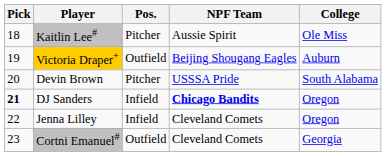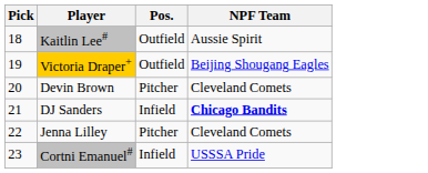 <table class="wikitable">
 <tr>
 <th>Pick</th>
 <th>Player</th>
 <th>Pos.</th>
 <th>NPF Team</th>
-<th>College</th>
 </tr>
 <tr>
 <td>18</td>
 <td style="background:#C0C0C0;">Kaitlin Lee<sup>#</sup></td>
-<td>Pitcher</td>
+<td>Outfield</td>
 <td>Aussie Spirit</td>
-<td><a href='#'>Ole Miss</a></td>
 </tr>
 <tr>
 <td>19</td>
 <td style="background:#FFCC00;">Victoria Draper<sup>+</sup></td>
 <td>Outfield</td>
 <td><a href='#'>Beijing Shougang Eagles</a></td>
-<td><a href='#'>Auburn</a></td>
 </tr>
 <tr>
 <td>20</td>
 <td>Devin Brown</td>
 <td>Pitcher</td>
-<td><a href='#'>USSSA Pride</a></td>
-<td><a href='#'>South Alabama</a></td>
+<td>Cleveland Comets</td>
 </tr>
 <tr>
-<td><strong>21</strong></td>
+<td>21</td>
 <td>DJ Sanders</td>
 <td>Infield</td>
 <td><strong><a href='#'>Chicago Bandits</a></strong></td>
-<td><a href='#'>Oregon</a></td>
 </tr>
 <tr>
 <td>22</td>
 <td>Jenna Lilley</td>
-<td>Infield</td>
+<td>Pitcher</td>
 <td>Cleveland Comets</td>
-<td><a href='#'>Oregon</a></td>
 </tr>
 <tr>
 <td>23</td>
 <td style="background:#C0C0C0;">Cortni Emanuel<sup>#</sup></td>
-<td>Outfield</td>
-<td>Cleveland Comets</td>
-<td><a href='#'>Georgia</a></td>
+<td>Infield</td>
+<td><a href='#'>USSSA Pride</a></td>
 </tr>
 </table>
